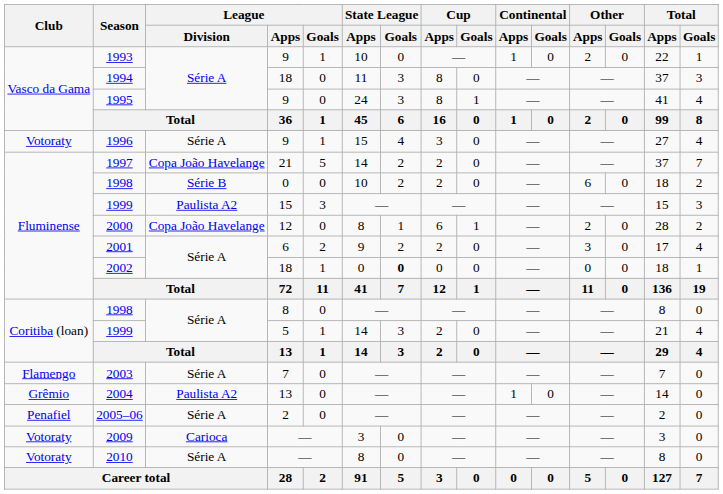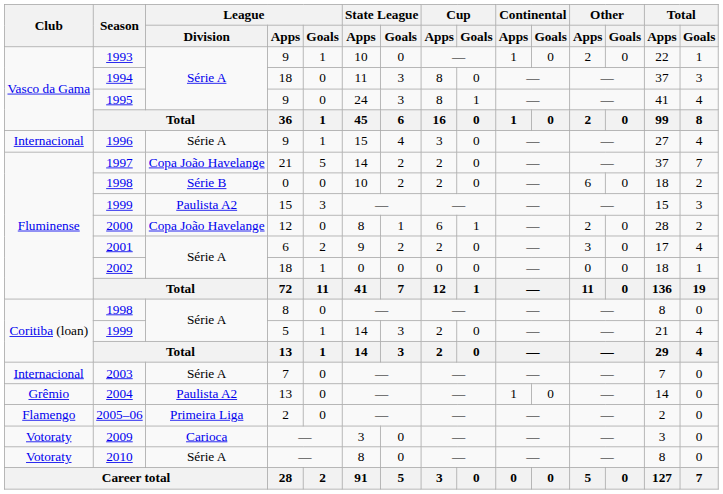 <table class="wikitable" style="text-align: center;">
 <tr>
 <th rowspan="2">Club</th>
 <th rowspan="2">Season</th>
 <th colspan="3">League</th>
 <th colspan="2">State League</th>
 <th colspan="2">Cup</th>
 <th colspan="2">Continental</th>
 <th colspan="2">Other</th>
 <th colspan="2">Total</th>
 </tr>
 <tr>
 <th>Division</th>
 <th>Apps</th>
 <th>Goals</th>
 <th>Apps</th>
 <th>Goals</th>
 <th>Apps</th>
 <th>Goals</th>
 <th>Apps</th>
 <th>Goals</th>
 <th>Apps</th>
 <th>Goals</th>
 <th>Apps</th>
 <th>Goals</th>
 </tr>
 <tr>
 <td rowspan="4" valign="center"><a href='#'>Vasco da Gama</a></td>
 <td><a href='#'>1993</a></td>
 <td rowspan="3"><a href='#'>Série A</a></td>
 <td>9</td>
 <td>1</td>
 <td>10</td>
 <td>0</td>
 <td colspan="2">—</td>
 <td>1</td>
 <td>0</td>
 <td>2</td>
 <td>0</td>
 <td>22</td>
 <td>1</td>
 </tr>
 <tr>
 <td><a href='#'>1994</a></td>
 <td>18</td>
 <td>0</td>
 <td>11</td>
 <td>3</td>
 <td>8</td>
 <td>0</td>
 <td colspan="2">—</td>
 <td colspan="2">—</td>
 <td>37</td>
 <td>3</td>
 </tr>
 <tr>
 <td><a href='#'>1995</a></td>
 <td>9</td>
 <td>0</td>
 <td>24</td>
 <td>3</td>
 <td>8</td>
 <td>1</td>
 <td colspan="2">—</td>
 <td colspan="2">—</td>
 <td>41</td>
 <td>4</td>
 </tr>
 <tr>
 <th colspan="2">Total</th>
 <th>36</th>
 <th>1</th>
 <th>45</th>
 <th>6</th>
 <th>16</th>
 <th>0</th>
 <th>1</th>
 <th>0</th>
 <th>2</th>
 <th>0</th>
 <th>99</th>
 <th>8</th>
 </tr>
 <tr>
-<td valign="center"><a href='#'>Votoraty</a></td>
+<td valign="center"><a href='#'>Internacional</a></td>
 <td><a href='#'>1996</a></td>
 <td>Série A</td>
 <td>9</td>
 <td>1</td>
 <td>15</td>
 <td>4</td>
 <td>3</td>
 <td>0</td>
 <td colspan="2">—</td>
 <td colspan="2">—</td>
 <td>27</td>
 <td>4</td>
 </tr>
 <tr>
 <td rowspan="7" valign="center"><a href='#'>Fluminense</a></td>
 <td><a href='#'>1997</a></td>
 <td><a href='#'>Copa João Havelange</a></td>
 <td>21</td>
 <td>5</td>
 <td>14</td>
 <td>2</td>
 <td>2</td>
 <td>0</td>
 <td colspan="2">—</td>
 <td colspan="2">—</td>
 <td>37</td>
 <td>7</td>
 </tr>
 <tr>
 <td><a href='#'>1998</a></td>
 <td><a href='#'>Série B</a></td>
 <td>0</td>
 <td>0</td>
 <td>10</td>
 <td>2</td>
 <td>2</td>
 <td>0</td>
 <td colspan="2">—</td>
 <td>6</td>
 <td>0</td>
 <td>18</td>
 <td>2</td>
 </tr>
 <tr>
 <td><a href='#'>1999</a></td>
 <td><a href='#'>Paulista A2</a></td>
 <td>15</td>
 <td>3</td>
 <td colspan="2">—</td>
 <td colspan="2">—</td>
 <td colspan="2">—</td>
 <td colspan="2">—</td>
 <td>15</td>
 <td>3</td>
 </tr>
 <tr>
 <td><a href='#'>2000</a></td>
 <td><a href='#'>Copa João Havelange</a></td>
 <td>12</td>
 <td>0</td>
 <td>8</td>
 <td>1</td>
 <td>6</td>
 <td>1</td>
 <td colspan="2">—</td>
 <td>2</td>
 <td>0</td>
 <td>28</td>
 <td>2</td>
 </tr>
 <tr>
 <td><a href='#'>2001</a></td>
 <td rowspan="2">Série A</td>
 <td>6</td>
 <td>2</td>
 <td>9</td>
 <td>2</td>
 <td>2</td>
 <td>0</td>
 <td colspan="2">—</td>
 <td>3</td>
 <td>0</td>
 <td>17</td>
 <td>4</td>
 </tr>
 <tr>
 <td><a href='#'>2002</a></td>
 <td>18</td>
 <td>1</td>
 <td>0</td>
-<td><strong>0</strong></td>
+<td>0</td>
 <td>0</td>
 <td>0</td>
 <td colspan="2">—</td>
 <td>0</td>
 <td>0</td>
 <td>18</td>
 <td>1</td>
 </tr>
 <tr>
 <th colspan="2">Total</th>
 <th>72</th>
 <th>11</th>
 <th>41</th>
 <th>7</th>
 <th>12</th>
 <th>1</th>
 <th colspan="2">—</th>
 <th>11</th>
 <th>0</th>
 <th>136</th>
 <th>19</th>
 </tr>
 <tr>
 <td rowspan="3" valign="center"><a href='#'>Coritiba</a> (loan)</td>
 <td><a href='#'>1998</a></td>
 <td rowspan="2">Série A</td>
 <td>8</td>
 <td>0</td>
 <td colspan="2">—</td>
 <td colspan="2">—</td>
 <td colspan="2">—</td>
 <td colspan="2">—</td>
 <td>8</td>
 <td>0</td>
 </tr>
 <tr>
 <td><a href='#'>1999</a></td>
 <td>5</td>
 <td>1</td>
 <td>14</td>
 <td>3</td>
 <td>2</td>
 <td>0</td>
 <td colspan="2">—</td>
 <td colspan="2">—</td>
 <td>21</td>
 <td>4</td>
 </tr>
 <tr>
 <th colspan="2">Total</th>
 <th>13</th>
 <th>1</th>
 <th>14</th>
 <th>3</th>
 <th>2</th>
 <th>0</th>
 <th colspan="2">—</th>
 <th colspan="2">—</th>
 <th>29</th>
 <th>4</th>
 </tr>
 <tr>
-<td valign="center"><a href='#'>Flamengo</a></td>
+<td valign="center"><a href='#'>Internacional</a></td>
 <td><a href='#'>2003</a></td>
 <td>Série A</td>
 <td>7</td>
 <td>0</td>
 <td colspan="2">—</td>
 <td colspan="2">—</td>
 <td colspan="2">—</td>
 <td colspan="2">—</td>
 <td>7</td>
 <td>0</td>
 </tr>
 <tr>
 <td valign="center"><a href='#'>Grêmio</a></td>
 <td><a href='#'>2004</a></td>
 <td><a href='#'>Paulista A2</a></td>
 <td>13</td>
 <td>0</td>
 <td colspan="2">—</td>
 <td colspan="2">—</td>
 <td>1</td>
 <td>0</td>
 <td colspan="2">—</td>
 <td>14</td>
 <td>0</td>
 </tr>
 <tr>
-<td valign="center"><a href='#'>Penafiel</a></td>
+<td valign="center"><a href='#'>Flamengo</a></td>
 <td><a href='#'>2005–06</a></td>
-<td>Série A</td>
+<td><a href='#'>Primeira Liga</a></td>
 <td>2</td>
 <td>0</td>
 <td colspan="2">—</td>
 <td colspan="2">—</td>
 <td colspan="2">—</td>
 <td colspan="2">—</td>
 <td>2</td>
 <td>0</td>
 </tr>
 <tr>
 <td valign="center"><a href='#'>Votoraty</a></td>
 <td><a href='#'>2009</a></td>
 <td><a href='#'>Carioca</a></td>
 <td colspan="2">—</td>
 <td>3</td>
 <td>0</td>
 <td colspan="2">—</td>
 <td colspan="2">—</td>
 <td colspan="2">—</td>
 <td>3</td>
 <td>0</td>
 </tr>
 <tr>
 <td valign="center"><a href='#'>Votoraty</a></td>
 <td><a href='#'>2010</a></td>
 <td>Série A</td>
 <td colspan="2">—</td>
 <td>8</td>
 <td>0</td>
 <td colspan="2">—</td>
 <td colspan="2">—</td>
 <td colspan="2">—</td>
 <td>8</td>
 <td>0</td>
 </tr>
 <tr>
 <th colspan="3"><strong>Career total</strong></th>
 <th>28</th>
 <th>2</th>
 <th>91</th>
 <th>5</th>
 <th>3</th>
 <th>0</th>
 <th>0</th>
 <th>0</th>
 <th>5</th>
 <th>0</th>
 <th>127</th>
 <th>7</th>
 </tr>
 </table>
